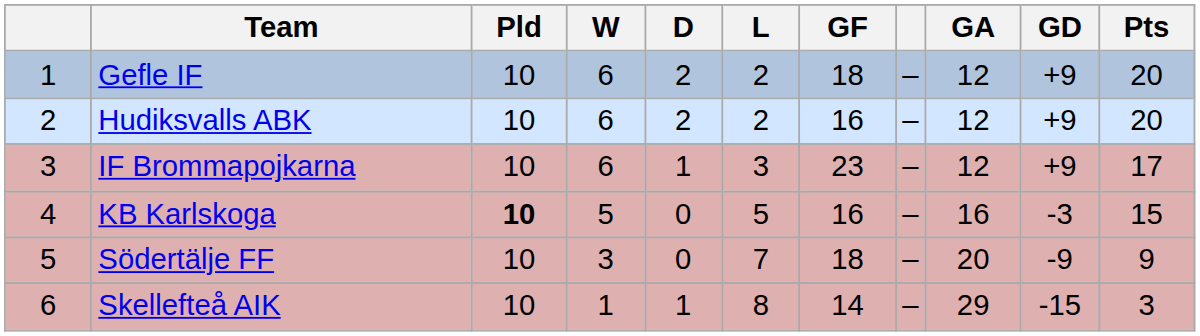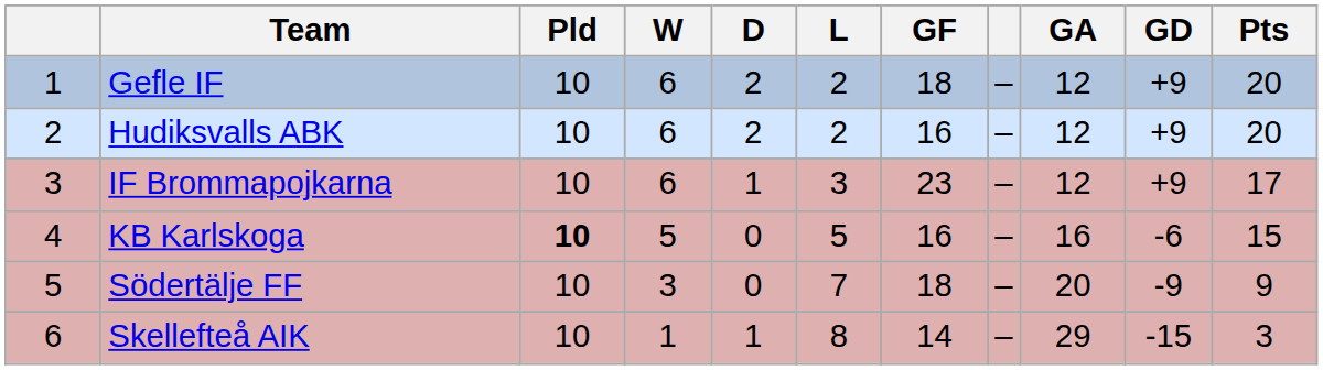 <table class="wikitable" style="text-align: center">
 <tr>
 <th style="width: 40px;"></th>
 <th style="width: 200px;">Team</th>
 <th style="width: 45px;">Pld</th>
 <th style="width: 35px;">W</th>
 <th style="width: 35px;">D</th>
 <th style="width: 35px;">L</th>
 <th style="width: 45px;">GF</th>
 <th></th>
 <th style="width: 45px;">GA</th>
 <th style="width: 35px;">GD</th>
 <th style="width: 45px;">Pts</th>
 </tr>
 <tr style="background: #b0c4de">
 <td>1</td>
 <td style="text-align: left;"><a href='#'>Gefle IF</a></td>
 <td>10</td>
 <td>6</td>
 <td>2</td>
 <td>2</td>
 <td>18</td>
 <td>–</td>
 <td>12</td>
 <td>+9</td>
 <td>20</td>
 </tr>
 <tr style="background: #d2e6ff">
 <td>2</td>
 <td style="text-align: left;"><a href='#'>Hudiksvalls ABK</a></td>
 <td>10</td>
 <td>6</td>
 <td>2</td>
 <td>2</td>
 <td>16</td>
 <td>–</td>
 <td>12</td>
 <td>+9</td>
 <td>20</td>
 </tr>
 <tr style="background: #deb0b0">
 <td>3</td>
 <td style="text-align: left;"><a href='#'>IF Brommapojkarna</a></td>
 <td>10</td>
 <td>6</td>
 <td>1</td>
 <td>3</td>
 <td>23</td>
 <td>–</td>
 <td>12</td>
 <td>+9</td>
 <td>17</td>
 </tr>
 <tr style="background: #deb0b0">
 <td>4</td>
 <td style="text-align: left;"><a href='#'>KB Karlskoga</a></td>
 <td><strong>10</strong></td>
 <td>5</td>
 <td>0</td>
 <td>5</td>
 <td>16</td>
 <td>–</td>
 <td>16</td>
-<td>-3</td>
+<td>-6</td>
 <td>15</td>
 </tr>
 <tr style="background: #deb0b0">
 <td>5</td>
 <td style="text-align: left;"><a href='#'>Södertälje FF</a></td>
 <td>10</td>
 <td>3</td>
 <td>0</td>
 <td>7</td>
 <td>18</td>
 <td>–</td>
 <td>20</td>
 <td>-9</td>
 <td>9</td>
 </tr>
 <tr style="background: #deb0b0">
 <td>6</td>
 <td style="text-align: left;"><a href='#'>Skellefteå AIK</a></td>
 <td>10</td>
 <td>1</td>
 <td>1</td>
 <td>8</td>
 <td>14</td>
 <td>–</td>
 <td>29</td>
 <td>-15</td>
 <td>3</td>
 </tr>
 </table>
